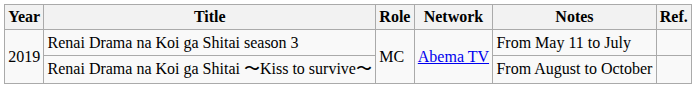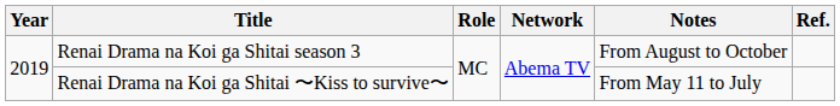 <table class="wikitable">
 <tr>
 <th>Year</th>
 <th>Title</th>
 <th>Role</th>
 <th>Network</th>
 <th>Notes</th>
 <th>Ref.</th>
 </tr>
 <tr>
 <td rowspan="2">2019</td>
 <td>Renai Drama na Koi ga Shitai  season 3</td>
 <td rowspan="2">MC</td>
 <td rowspan="2"><a href='#'>Abema TV</a></td>
-<td>From May 11 to July</td>
+<td>From August to October</td>
 <td></td>
 </tr>
 <tr>
 <td>Renai Drama na Koi ga Shitai 〜Kiss to survive〜</td>
-<td>From August to October</td>
+<td>From May 11 to July</td>
 <td></td>
 </tr>
 </table>
